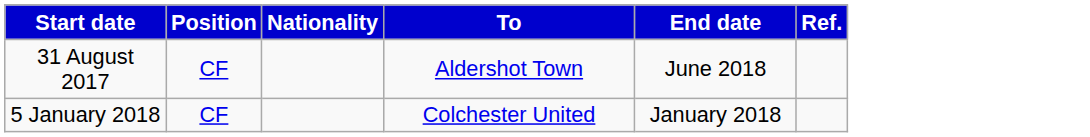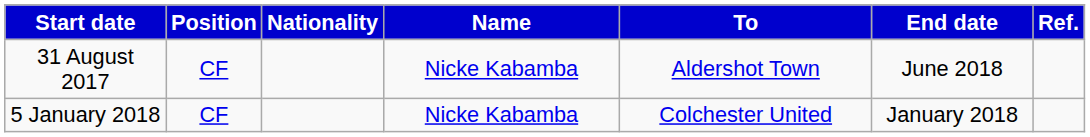 <table class="wikitable"  style="text-align:center; font-size:90%; ">
 <tr>
 <th style="background:mediumblue; color:#FFFFFF; width:100px;">Start date</th>
 <th style="background:mediumblue; color:#FFFFFF; width:50px;">Position</th>
 <th style="background:mediumblue; color:#FFFFFF; width:50px;">Nationality</th>
+<th style="background:mediumblue; color:#FFFFFF; width:150px;">Name</th>
 <th style="background:mediumblue; color:#FFFFFF; width:160px;">To</th>
 <th style="background:mediumblue; color:#FFFFFF; width:100px;">End date</th>
 <th style="background:mediumblue; color:#FFFFFF; width:25px;">Ref.</th>
 </tr>
 <tr>
 <td>31 August 2017</td>
 <td><a href='#'>CF</a></td>
 <td></td>
+<td><a href='#'>Nicke Kabamba</a></td>
 <td><a href='#'>Aldershot Town</a></td>
 <td>June 2018</td>
 <td></td>
 </tr>
 <tr>
 <td>5 January 2018</td>
 <td><a href='#'>CF</a></td>
 <td></td>
+<td><a href='#'>Nicke Kabamba</a></td>
 <td><a href='#'>Colchester United</a></td>
 <td>January 2018</td>
 <td></td>
 </tr>
 </table>
